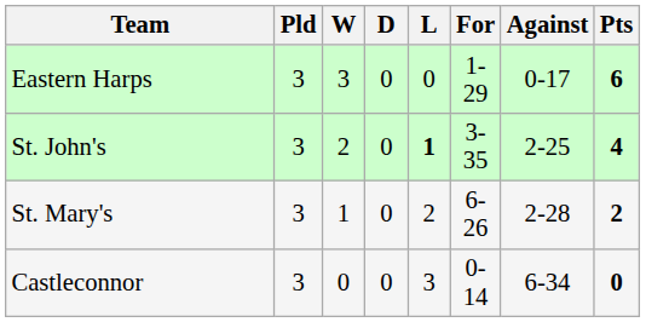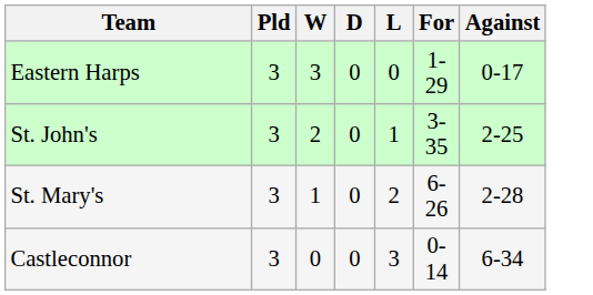 <table class="wikitable">
 <tr>
 <th width=165>Team</th>
 <th width=20>Pld</th>
 <th width=20>W</th>
 <th width=20>D</th>
 <th width=20>L</th>
 <th width=20>For</th>
 <th width=20>Against</th>
-<th width=20>Pts</th>
 </tr>
 <tr align=center style="background:#ccffcc;">
 <td style="text-align:left;">Eastern Harps</td>
 <td>3</td>
 <td>3</td>
 <td>0</td>
 <td>0</td>
 <td>1-29</td>
 <td>0-17</td>
-<td><strong>6</strong></td>
 </tr>
 <tr align=center style="background:#ccffcc;">
 <td style="text-align:left;">St. John's</td>
 <td>3</td>
 <td>2</td>
 <td>0</td>
-<td><strong>1</strong></td>
+<td>1</td>
 <td>3-35</td>
 <td>2-25</td>
-<td><strong>4</strong></td>
 </tr>
 <tr align=center style="background:#f5f5f5;">
 <td style="text-align:left;">St. Mary's</td>
 <td>3</td>
 <td>1</td>
 <td>0</td>
 <td>2</td>
 <td>6-26</td>
 <td>2-28</td>
-<td><strong>2</strong></td>
 </tr>
 <tr align=center style="background:#f5f5f5;">
 <td style="text-align:left;">Castleconnor</td>
 <td>3</td>
 <td>0</td>
 <td>0</td>
 <td>3</td>
 <td>0-14</td>
 <td>6-34</td>
-<td><strong>0</strong></td>
 </tr>
 </table>
